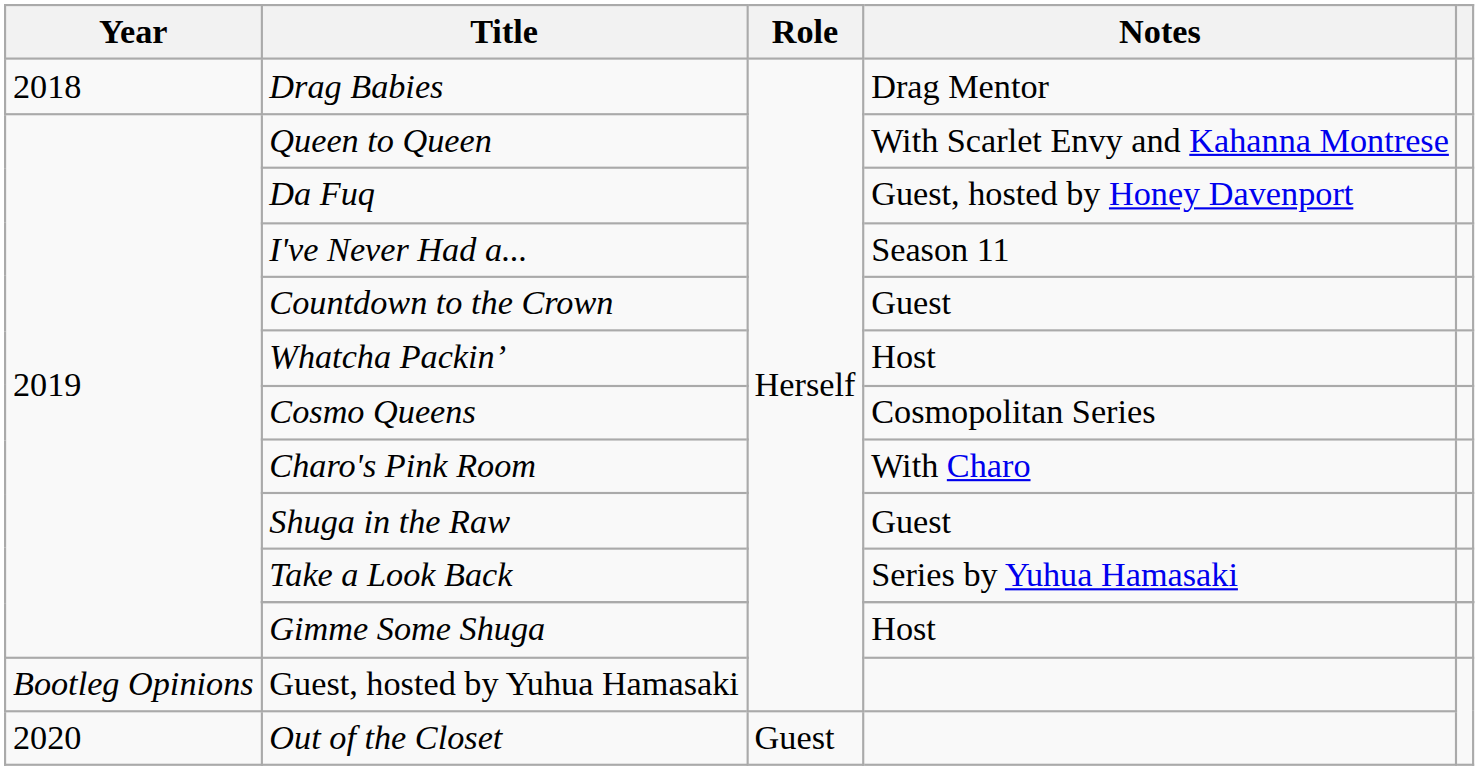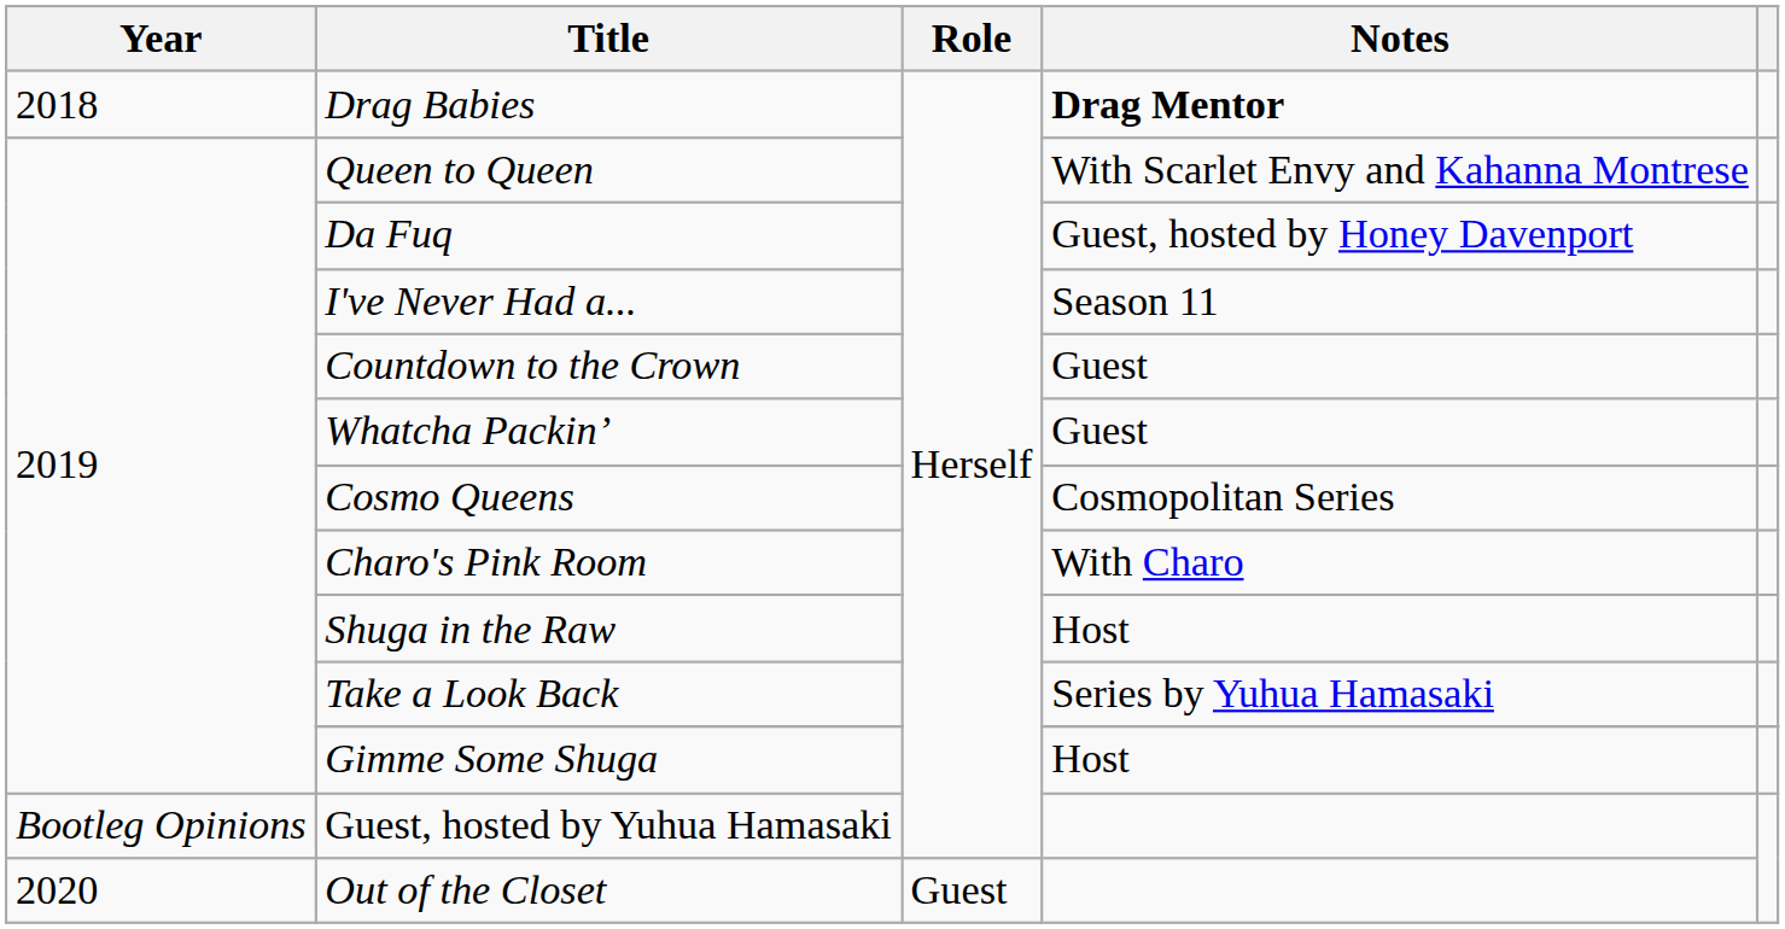 <table class="wikitable">
 <tr>
 <th>Year</th>
 <th>Title</th>
 <th>Role</th>
 <th>Notes</th>
 <th></th>
 </tr>
 <tr>
 <td>2018</td>
 <td><em>Drag Babies</em></td>
 <td rowspan="13">Herself</td>
-<td>Drag Mentor</td>
+<td><strong>Drag Mentor</strong></td>
 <td style="text-align: center;"></td>
 </tr>
 <tr>
 <td rowspan="11">2019</td>
 <td><em>Queen to Queen</em></td>
 <td>With Scarlet Envy and <a href='#'>Kahanna Montrese</a></td>
 <td style="text-align: center;"></td>
 </tr>
 <tr>
 <td><em>Da Fuq</em></td>
 <td>Guest, hosted by <a href='#'>Honey Davenport</a></td>
 <td style="text-align: center;"></td>
 </tr>
 <tr>
 <td><em>I've Never Had a...</em></td>
 <td>Season 11</td>
 <td style="text-align: center;"></td>
 </tr>
 <tr>
 <td><em>Countdown to the Crown</em></td>
 <td>Guest</td>
 <td style="text-align: center;"></td>
 </tr>
 <tr>
 <td><em>Whatcha Packin’</em></td>
-<td>Host</td>
+<td>Guest</td>
 <td style="text-align: center;"></td>
 </tr>
 <tr>
 <td><em>Cosmo Queens</em></td>
 <td>Cosmopolitan Series</td>
 <td style="text-align: center;"></td>
 </tr>
 <tr>
 <td><em>Charo's Pink Room</em></td>
 <td>With <a href='#'>Charo</a></td>
 <td style="text-align: center;"></td>
 </tr>
 <tr>
 <td><em>Shuga in the Raw</em></td>
-<td>Guest</td>
+<td>Host</td>
 <td style="text-align: center;"></td>
 </tr>
 <tr>
 <td><em>Take a Look Back</em></td>
 <td>Series by <a href='#'>Yuhua Hamasaki</a></td>
 <td style="text-align: center;"></td>
 </tr>
 <tr>
 </tr>
 <tr>
 <td><em>Gimme Some Shuga</em></td>
 <td>Host</td>
 <td style="text-align: center;"></td>
 </tr>
 <tr>
 <td><em>Bootleg Opinions</em></td>
 <td>Guest, hosted by Yuhua Hamasaki</td>
 <td style="text-align: center;"></td>
 </tr>
 <tr>
 <td>2020</td>
 <td><em>Out of the Closet</em></td>
 <td>Guest</td>
 <td></td>
 </tr>
 </table>
